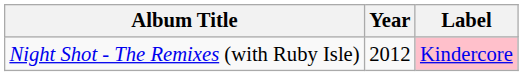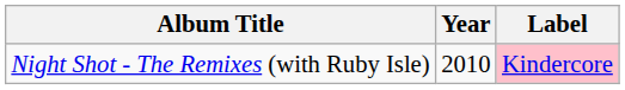 <table class="wikitable">
 <tr>
 <th>Album Title</th>
 <th>Year</th>
 <th>Label</th>
 </tr>
 <tr>
 <td><em><a href='#'>Night Shot - The Remixes</a></em> (with Ruby Isle)</td>
-<td>2012</td>
+<td>2010</td>
 <td style="background: pink;"><a href='#'>Kindercore</a></td>
 </tr>
 </table>
